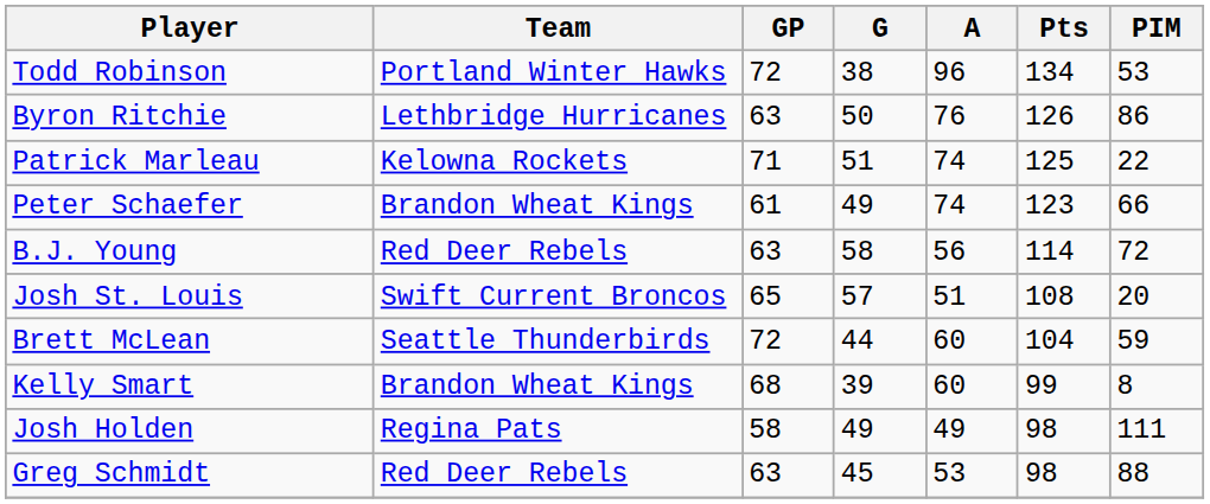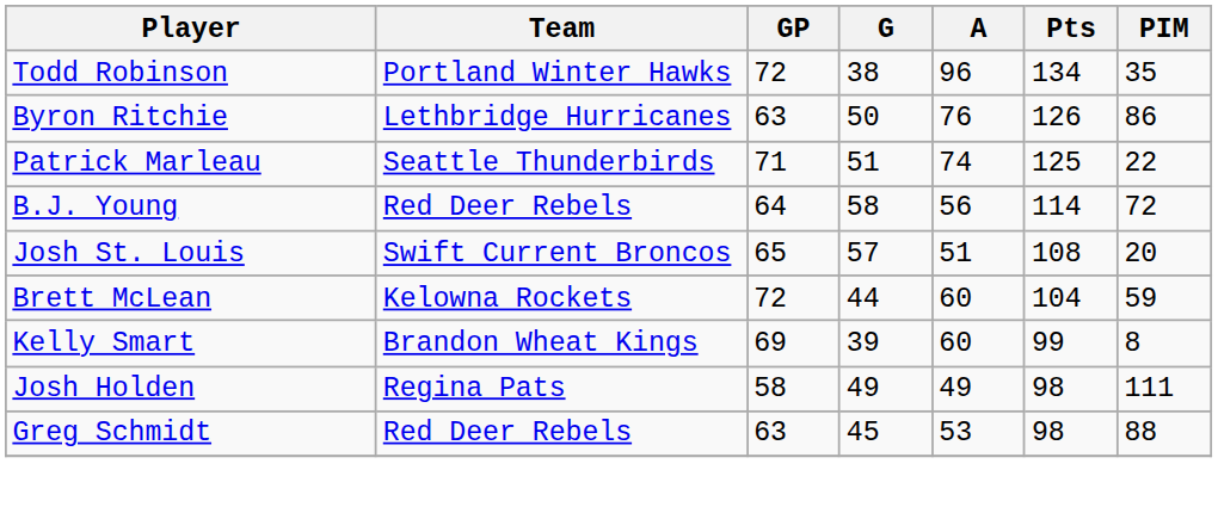 <table class="wikitable">
 <tr>
 <th width="30%">Player</th>
 <th width="30%">Team</th>
 <th width="7.5%">GP</th>
 <th width="7.5%">G</th>
 <th width="7.5%">A</th>
 <th width="7.5%">Pts</th>
 <th width="7.5%">PIM</th>
 </tr>
 <tr>
 <td><a href='#'>Todd Robinson</a></td>
 <td><a href='#'>Portland Winter Hawks</a></td>
 <td>72</td>
 <td>38</td>
 <td>96</td>
 <td>134</td>
-<td>53</td>
+<td>35</td>
 </tr>
 <tr>
 <td><a href='#'>Byron Ritchie</a></td>
 <td><a href='#'>Lethbridge Hurricanes</a></td>
 <td>63</td>
 <td>50</td>
 <td>76</td>
 <td>126</td>
 <td>86</td>
 </tr>
 <tr>
 <td><a href='#'>Patrick Marleau</a></td>
-<td><a href='#'>Kelowna Rockets</a></td>
+<td><a href='#'>Seattle Thunderbirds</a></td>
 <td>71</td>
 <td>51</td>
 <td>74</td>
 <td>125</td>
 <td>22</td>
 </tr>
 <tr>
-<td><a href='#'>Peter Schaefer</a></td>
-<td><a href='#'>Brandon Wheat Kings</a></td>
-<td>61</td>
-<td>49</td>
-<td>74</td>
-<td>123</td>
-<td>66</td>
-</tr>
-<tr>
 <td><a href='#'>B.J. Young</a></td>
 <td><a href='#'>Red Deer Rebels</a></td>
-<td>63</td>
+<td>64</td>
 <td>58</td>
 <td>56</td>
 <td>114</td>
 <td>72</td>
 </tr>
 <tr>
 <td><a href='#'>Josh St. Louis</a></td>
 <td><a href='#'>Swift Current Broncos</a></td>
 <td>65</td>
 <td>57</td>
 <td>51</td>
 <td>108</td>
 <td>20</td>
 </tr>
 <tr>
 <td><a href='#'>Brett McLean</a></td>
-<td><a href='#'>Seattle Thunderbirds</a></td>
+<td><a href='#'>Kelowna Rockets</a></td>
 <td>72</td>
 <td>44</td>
 <td>60</td>
 <td>104</td>
 <td>59</td>
 </tr>
 <tr>
 <td><a href='#'>Kelly Smart</a></td>
 <td><a href='#'>Brandon Wheat Kings</a></td>
-<td>68</td>
+<td>69</td>
 <td>39</td>
 <td>60</td>
 <td>99</td>
 <td>8</td>
 </tr>
 <tr>
 <td><a href='#'>Josh Holden</a></td>
 <td><a href='#'>Regina Pats</a></td>
 <td>58</td>
 <td>49</td>
 <td>49</td>
 <td>98</td>
 <td>111</td>
 </tr>
 <tr>
 <td><a href='#'>Greg Schmidt</a></td>
 <td><a href='#'>Red Deer Rebels</a></td>
 <td>63</td>
 <td>45</td>
 <td>53</td>
 <td>98</td>
 <td>88</td>
 </tr>
 <tr>
 </tr>
 </table>
